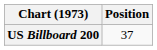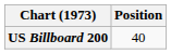 <table class="wikitable plainrowheaders" style="text-align:center">
 <tr>
 <th>Chart (1973)</th>
 <th>Position</th>
 </tr>
 <tr>
 <th scope="row">US <em>Billboard</em> 200</th>
-<td>37</td>
+<td>40</td>
 </tr>
 </table>
